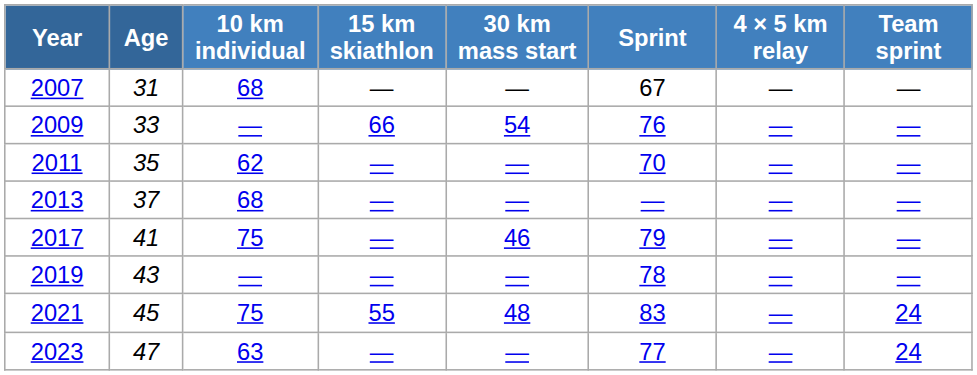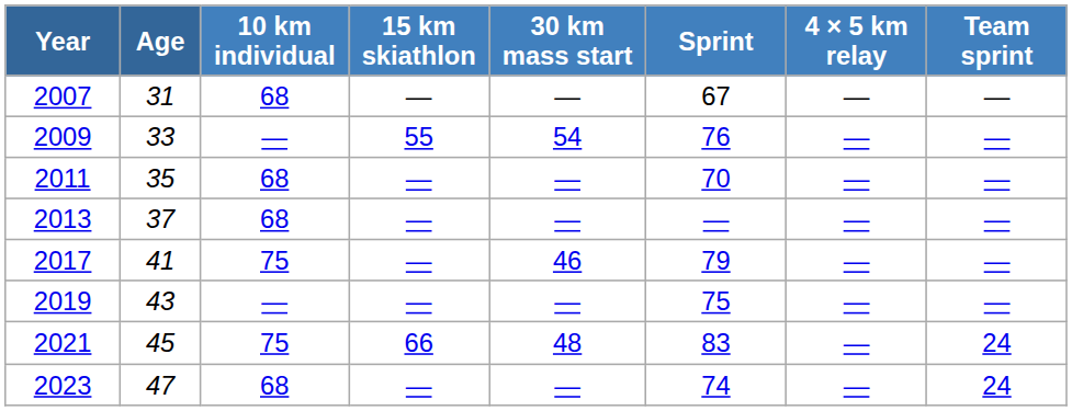 <table class="wikitable" style="font-size:95%; text-align:center; border:grey solid 1px; border-collapse:collapse; background:#ffffff;">
 <tr>
 <th style="background-color:#369; color:white; width:60px;"> Year </th>
 <th style="background-color:#369; color:white; width:40px;"> Age </th>
 <th style="background-color:#4180be; color:white; width:75px;"> 10 km <br> individual </th>
 <th style="background-color:#4180be; color:white; width:75px;"> 15 km <br> skiathlon </th>
 <th style="background-color:#4180be; color:white; width:75px;"> 30 km <br> mass start </th>
 <th style="background-color:#4180be; color:white; width:75px;"> Sprint </th>
 <th style="background-color:#4180be; color:white; width:75px;"> 4 × 5 km <br> relay </th>
 <th style="background-color:#4180be; color:white; width:75px;"> Team <br> sprint </th>
 </tr>
 <tr>
 <td><a href='#'>2007</a></td>
 <td><em>31</em></td>
 <td><a href='#'>68</a></td>
 <td>—</td>
 <td>—</td>
 <td>67</td>
 <td>—</td>
 <td>—</td>
 </tr>
 <tr>
 <td><a href='#'>2009</a></td>
 <td><em>33</em></td>
 <td><a href='#'>—</a></td>
-<td><a href='#'>66</a></td>
+<td><a href='#'>55</a></td>
 <td><a href='#'>54</a></td>
 <td><a href='#'>76</a></td>
 <td><a href='#'>—</a></td>
 <td><a href='#'>—</a></td>
 </tr>
 <tr>
 <td><a href='#'>2011</a></td>
 <td><em>35</em></td>
-<td><a href='#'>62</a></td>
+<td><a href='#'>68</a></td>
 <td><a href='#'>—</a></td>
 <td><a href='#'>—</a></td>
 <td><a href='#'>70</a></td>
 <td><a href='#'>—</a></td>
 <td><a href='#'>—</a></td>
 </tr>
 <tr>
 <td><a href='#'>2013</a></td>
 <td><em>37</em></td>
 <td><a href='#'>68</a></td>
 <td><a href='#'>—</a></td>
 <td><a href='#'>—</a></td>
 <td><a href='#'>—</a></td>
 <td><a href='#'>—</a></td>
 <td><a href='#'>—</a></td>
 </tr>
 <tr>
 <td><a href='#'>2017</a></td>
 <td><em>41</em></td>
 <td><a href='#'>75</a></td>
 <td><a href='#'>—</a></td>
 <td><a href='#'>46</a></td>
 <td><a href='#'>79</a></td>
 <td><a href='#'>—</a></td>
 <td><a href='#'>—</a></td>
 </tr>
 <tr>
 <td><a href='#'>2019</a></td>
 <td><em>43</em></td>
 <td><a href='#'>—</a></td>
 <td><a href='#'>—</a></td>
 <td><a href='#'>—</a></td>
-<td><a href='#'>78</a></td>
+<td><a href='#'>75</a></td>
 <td><a href='#'>—</a></td>
 <td><a href='#'>—</a></td>
 </tr>
 <tr>
 <td><a href='#'>2021</a></td>
 <td><em>45</em></td>
 <td><a href='#'>75</a></td>
-<td><a href='#'>55</a></td>
+<td><a href='#'>66</a></td>
 <td><a href='#'>48</a></td>
 <td><a href='#'>83</a></td>
 <td><a href='#'>—</a></td>
 <td><a href='#'>24</a></td>
 </tr>
 <tr>
 <td><a href='#'>2023</a></td>
 <td><em>47</em></td>
-<td><a href='#'>63</a></td>
+<td><a href='#'>68</a></td>
 <td><a href='#'>—</a></td>
 <td><a href='#'>—</a></td>
-<td><a href='#'>77</a></td>
+<td><a href='#'>74</a></td>
 <td><a href='#'>—</a></td>
 <td><a href='#'>24</a></td>
 </tr>
 </table>
